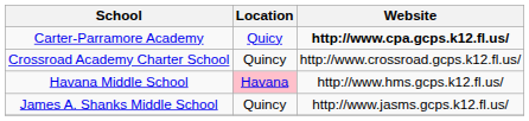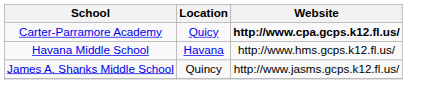 <table class="wikitable" style="text-align:center">
 <tr>
 <th>School</th>
 <th>Location</th>
 <th>Website</th>
 </tr>
 <tr>
 <td><a href='#'>Carter-Parramore Academy</a></td>
 <td><a href='#'>Quicy</a></td>
 <td><strong>http://www.cpa.gcps.k12.fl.us/</strong></td>
 </tr>
 <tr>
-<td><a href='#'>Crossroad Academy Charter School</a></td>
-<td>Quincy</td>
-<td>http://www.crossroad.gcps.k12.fl.us/</td>
-</tr>
-<tr>
 <td><a href='#'>Havana Middle School</a></td>
-<td style="background: pink;"><a href='#'>Havana</a></td>
+<td><a href='#'>Havana</a></td>
 <td>http://www.hms.gcps.k12.fl.us/</td>
 </tr>
 <tr>
 <td><a href='#'>James A. Shanks Middle School</a></td>
 <td>Quincy</td>
 <td>http://www.jasms.gcps.k12.fl.us/</td>
 </tr>
 <tr>
 </tr>
 </table>
